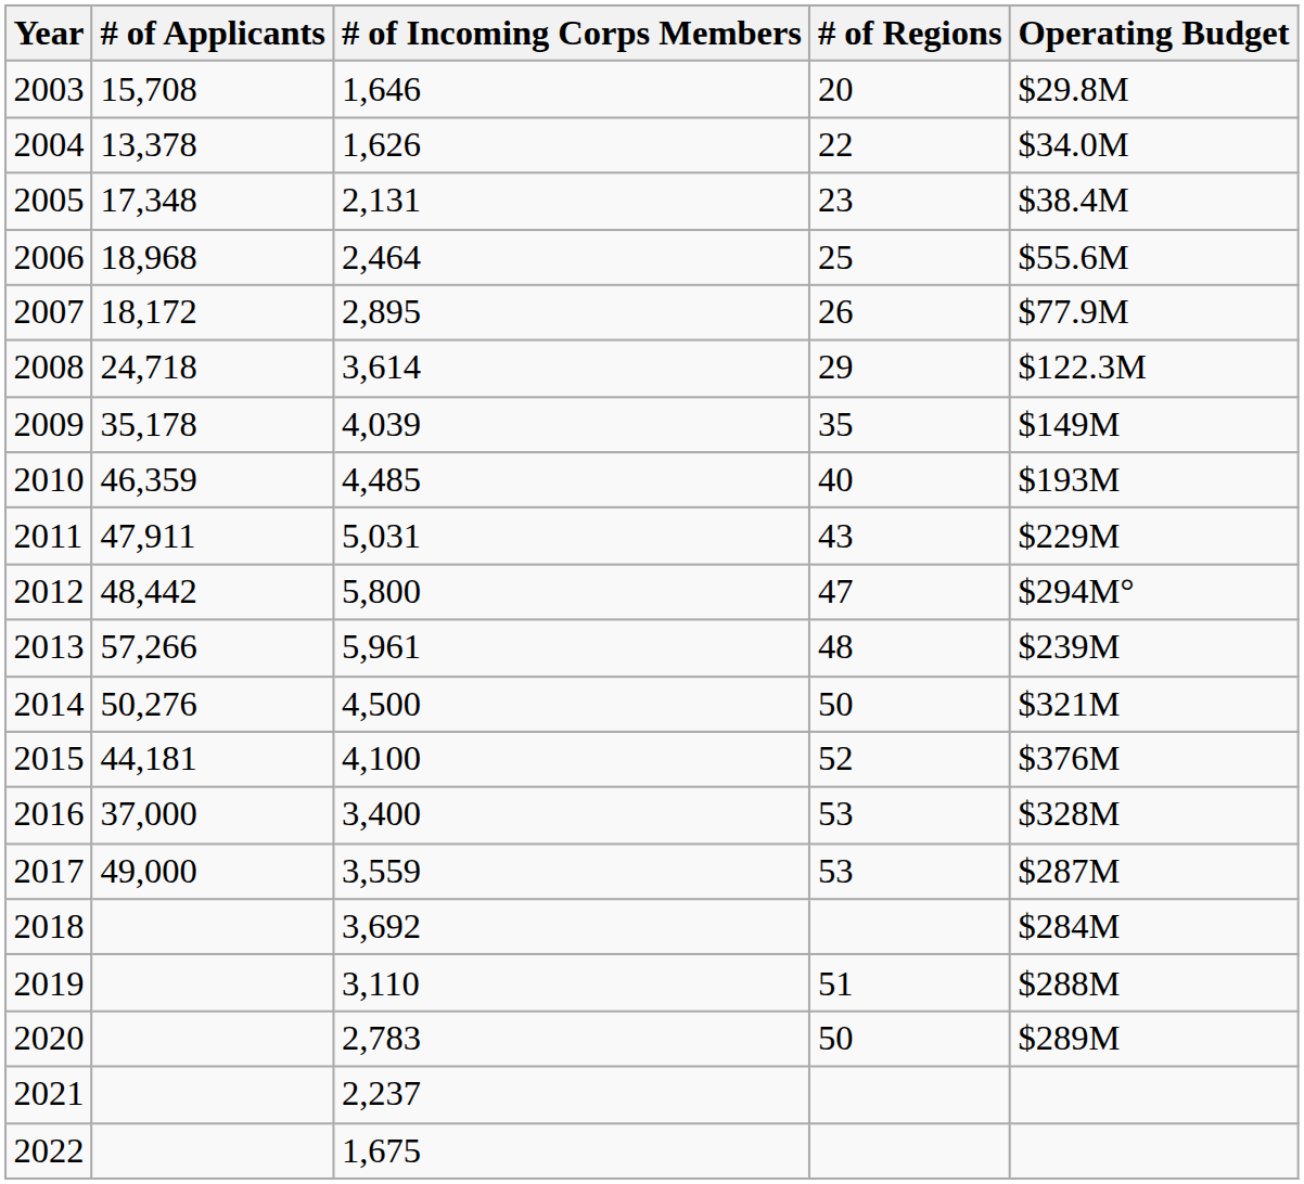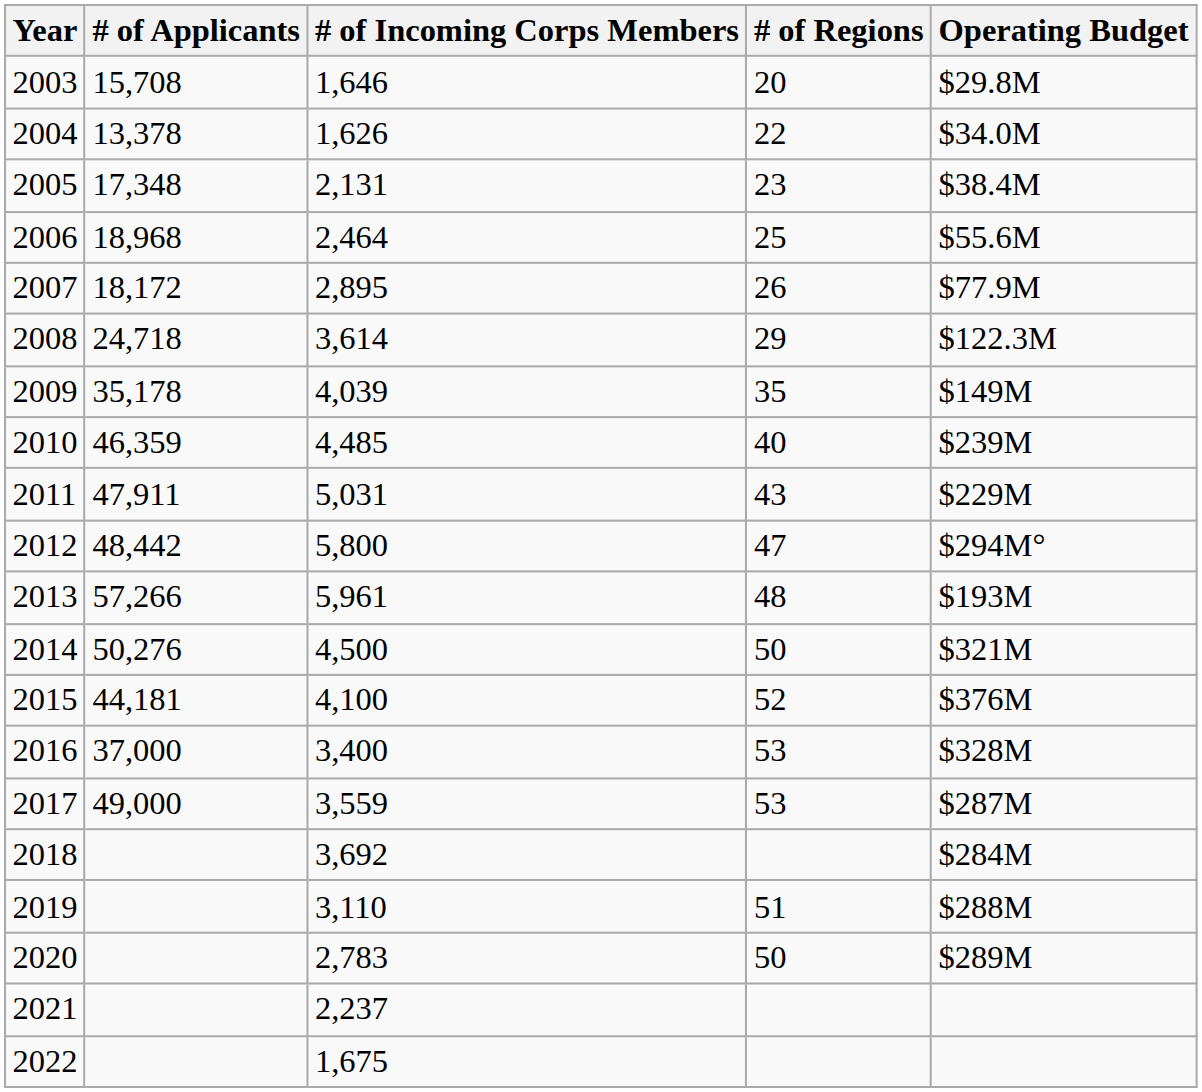 <table class="wikitable sortable">
 <tr>
 <th>Year</th>
 <th># of Applicants<br></th>
 <th># of Incoming Corps Members<br></th>
 <th># of Regions<br></th>
 <th>Operating Budget</th>
 </tr>
 <tr>
 <td>2003</td>
 <td>15,708</td>
 <td>1,646</td>
 <td>20</td>
 <td>$29.8M</td>
 </tr>
 <tr>
 <td>2004</td>
 <td>13,378</td>
 <td>1,626</td>
 <td>22</td>
 <td>$34.0M</td>
 </tr>
 <tr>
 <td>2005</td>
 <td>17,348</td>
 <td>2,131</td>
 <td>23</td>
 <td>$38.4M</td>
 </tr>
 <tr>
 <td>2006</td>
 <td>18,968</td>
 <td>2,464</td>
 <td>25</td>
 <td>$55.6M</td>
 </tr>
 <tr>
 <td>2007</td>
 <td>18,172</td>
 <td>2,895</td>
 <td>26</td>
 <td>$77.9M</td>
 </tr>
 <tr>
 <td>2008</td>
 <td>24,718</td>
 <td>3,614</td>
 <td>29</td>
 <td>$122.3M</td>
 </tr>
 <tr>
 <td>2009</td>
 <td>35,178</td>
 <td>4,039</td>
 <td>35</td>
 <td>$149M</td>
 </tr>
 <tr>
 <td>2010</td>
 <td>46,359</td>
 <td>4,485</td>
 <td>40</td>
-<td>$193M</td>
+<td>$239M</td>
 </tr>
 <tr>
 <td>2011</td>
 <td>47,911</td>
 <td>5,031</td>
 <td>43</td>
 <td>$229M</td>
 </tr>
 <tr>
 <td>2012</td>
 <td>48,442</td>
 <td>5,800</td>
 <td>47</td>
 <td>$294M°</td>
 </tr>
 <tr>
 <td>2013</td>
 <td>57,266</td>
 <td>5,961</td>
 <td>48</td>
-<td>$239M</td>
+<td>$193M</td>
 </tr>
 <tr>
 <td>2014</td>
 <td>50,276</td>
 <td>4,500</td>
 <td>50</td>
 <td>$321M</td>
 </tr>
 <tr>
 <td>2015</td>
 <td>44,181</td>
 <td>4,100</td>
 <td>52</td>
 <td>$376M</td>
 </tr>
 <tr>
 <td>2016</td>
 <td>37,000</td>
 <td>3,400</td>
 <td>53</td>
 <td>$328M</td>
 </tr>
 <tr>
 <td>2017</td>
 <td>49,000</td>
 <td>3,559</td>
 <td>53</td>
 <td>$287M</td>
 </tr>
 <tr>
 <td>2018</td>
 <td></td>
 <td>3,692</td>
 <td></td>
 <td>$284M</td>
 </tr>
 <tr>
 <td>2019</td>
 <td></td>
 <td>3,110</td>
 <td>51</td>
 <td>$288M</td>
 </tr>
 <tr>
 <td>2020</td>
 <td></td>
 <td>2,783</td>
 <td>50</td>
 <td>$289M</td>
 </tr>
 <tr>
 <td>2021</td>
 <td></td>
 <td>2,237</td>
 <td></td>
 <td></td>
 </tr>
 <tr>
 <td>2022</td>
 <td></td>
 <td>1,675</td>
 <td></td>
 <td></td>
 </tr>
 </table>
